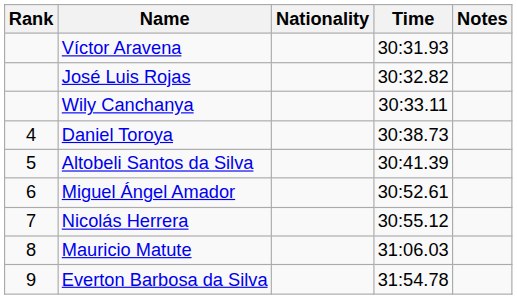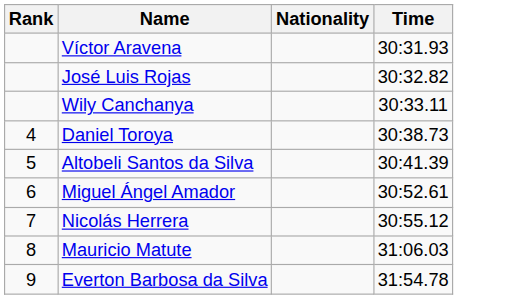 <table class="wikitable sortable" style="text-align:center">
 <tr>
 <th>Rank</th>
 <th>Name</th>
 <th>Nationality</th>
 <th>Time</th>
-<th>Notes</th>
 </tr>
 <tr>
 <td align=center></td>
 <td align=left><a href='#'>Víctor Aravena</a></td>
 <td align=left></td>
 <td>30:31.93</td>
-<td></td>
 </tr>
 <tr>
 <td align=center></td>
 <td align=left><a href='#'>José Luis Rojas</a></td>
 <td align=left></td>
 <td>30:32.82</td>
-<td></td>
 </tr>
 <tr>
 <td align=center></td>
 <td align=left><a href='#'>Wily Canchanya</a></td>
 <td align=left></td>
 <td>30:33.11</td>
-<td></td>
 </tr>
 <tr>
 <td align=center>4</td>
 <td align=left><a href='#'>Daniel Toroya</a></td>
 <td align=left></td>
 <td>30:38.73</td>
-<td></td>
 </tr>
 <tr>
 <td align=center>5</td>
 <td align=left><a href='#'>Altobeli Santos da Silva</a></td>
 <td align=left></td>
 <td>30:41.39</td>
-<td></td>
 </tr>
 <tr>
 <td align=center>6</td>
 <td align=left><a href='#'>Miguel Ángel Amador</a></td>
 <td align=left></td>
 <td>30:52.61</td>
-<td></td>
 </tr>
 <tr>
 <td align=center>7</td>
 <td align=left><a href='#'>Nicolás Herrera</a></td>
 <td align=left></td>
 <td>30:55.12</td>
-<td></td>
 </tr>
 <tr>
 <td align=center>8</td>
 <td align=left><a href='#'>Mauricio Matute</a></td>
 <td align=left></td>
 <td>31:06.03</td>
-<td></td>
 </tr>
 <tr>
 <td align=center>9</td>
 <td align=left><a href='#'>Everton Barbosa da Silva</a></td>
 <td align=left></td>
 <td>31:54.78</td>
-<td></td>
 </tr>
 </table>
